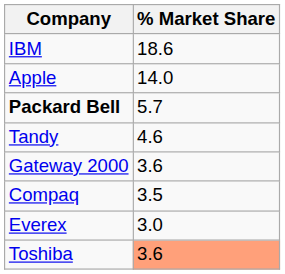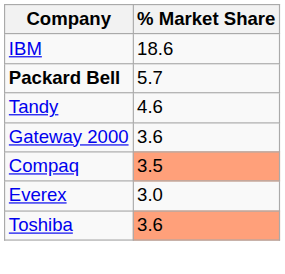 <table class="wikitable floatright">
 <tr>
 <th>Company</th>
 <th>% Market Share</th>
 </tr>
 <tr>
 <td><a href='#'>IBM</a></td>
 <td>18.6</td>
-</tr>
-<tr>
-<td><a href='#'>Apple</a></td>
-<td>14.0</td>
 </tr>
 <tr>
 <td><strong>Packard Bell</strong></td>
 <td>5.7</td>
 </tr>
 <tr>
 <td><a href='#'>Tandy</a></td>
 <td>4.6</td>
 </tr>
 <tr>
 <td><a href='#'>Gateway 2000</a></td>
 <td>3.6</td>
 </tr>
 <tr>
 <td><a href='#'>Compaq</a></td>
-<td>3.5</td>
+<td style="background: lightsalmon;">3.5</td>
 </tr>
 <tr>
 <td><a href='#'>Everex</a></td>
 <td>3.0</td>
 </tr>
 <tr>
 <td><a href='#'>Toshiba</a></td>
 <td style="background: lightsalmon;">3.6</td>
 </tr>
 </table>
